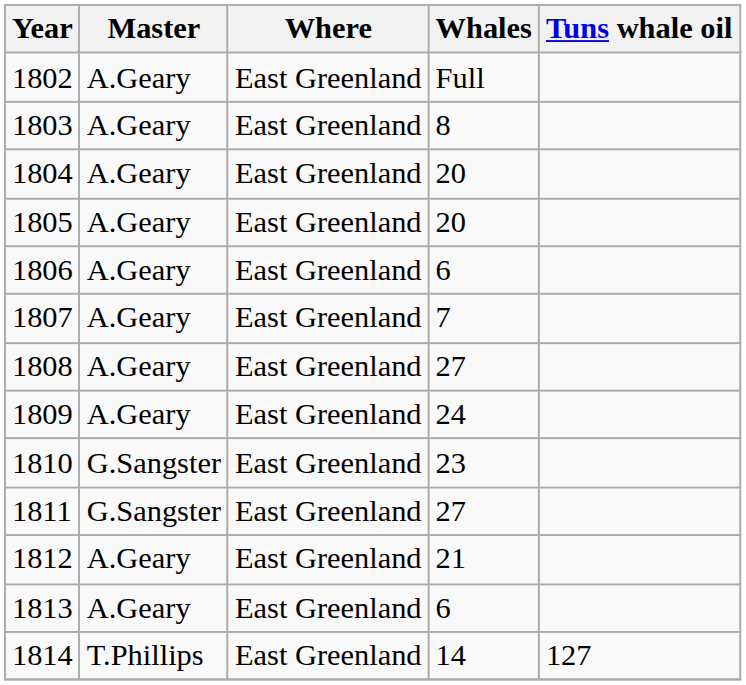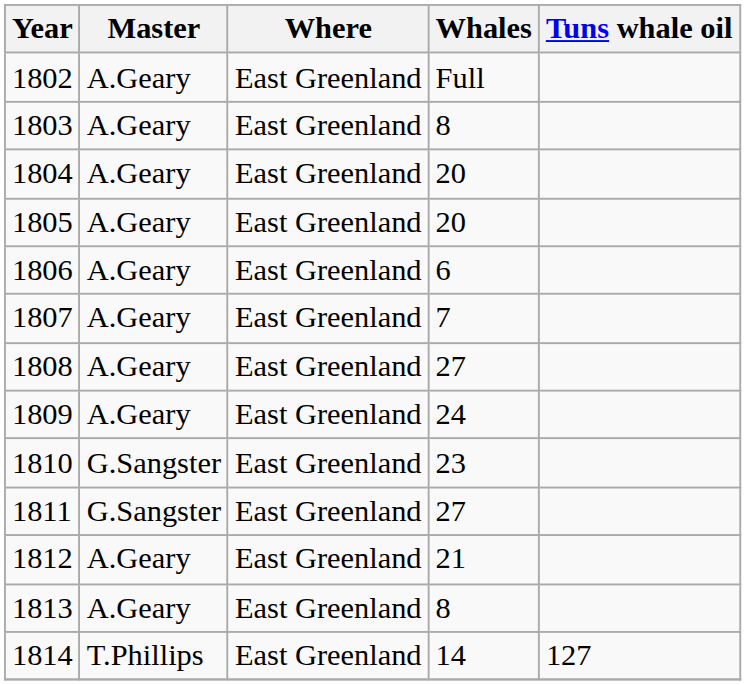 <table class="sortable wikitable">
 <tr>
 <th>Year</th>
 <th>Master</th>
 <th>Where</th>
 <th>Whales</th>
 <th><a href='#'>Tuns</a> whale oil</th>
 </tr>
 <tr>
 <td>1802</td>
 <td>A.Geary</td>
 <td>East Greenland</td>
 <td>Full</td>
 <td></td>
 </tr>
 <tr>
 <td>1803</td>
 <td>A.Geary</td>
 <td>East Greenland</td>
 <td>8</td>
 <td></td>
 </tr>
 <tr>
 <td>1804</td>
 <td>A.Geary</td>
 <td>East Greenland</td>
 <td>20</td>
 <td></td>
 </tr>
 <tr>
 <td>1805</td>
 <td>A.Geary</td>
 <td>East Greenland</td>
 <td>20</td>
 <td></td>
 </tr>
 <tr>
 <td>1806</td>
 <td>A.Geary</td>
 <td>East Greenland</td>
 <td>6</td>
 <td></td>
 </tr>
 <tr>
 <td>1807</td>
 <td>A.Geary</td>
 <td>East Greenland</td>
 <td>7</td>
 <td></td>
 </tr>
 <tr>
 <td>1808</td>
 <td>A.Geary</td>
 <td>East Greenland</td>
 <td>27</td>
 <td></td>
 </tr>
 <tr>
 <td>1809</td>
 <td>A.Geary</td>
 <td>East Greenland</td>
 <td>24</td>
 <td></td>
 </tr>
 <tr>
 <td>1810</td>
 <td>G.Sangster</td>
 <td>East Greenland</td>
 <td>23</td>
 <td></td>
 </tr>
 <tr>
 <td>1811</td>
 <td>G.Sangster</td>
 <td>East Greenland</td>
 <td>27</td>
 <td></td>
 </tr>
 <tr>
 <td>1812</td>
 <td>A.Geary</td>
 <td>East Greenland</td>
 <td>21</td>
 <td></td>
 </tr>
 <tr>
 <td>1813</td>
 <td>A.Geary</td>
 <td>East Greenland</td>
-<td>6</td>
+<td>8</td>
 <td></td>
 </tr>
 <tr>
 <td>1814</td>
 <td>T.Phillips</td>
 <td>East Greenland</td>
 <td>14</td>
 <td>127</td>
 </tr>
 <tr>
 </tr>
 </table>
